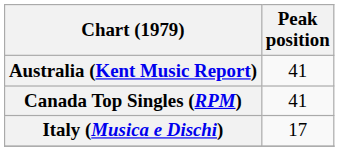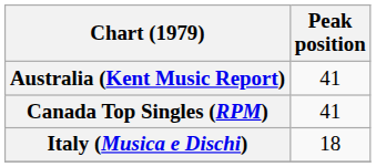 <table class="wikitable sortable plainrowheaders">
 <tr>
 <th scope="col">Chart (1979)</th>
 <th scope="col">Peak<br>position</th>
 </tr>
 <tr>
 <th scope="row">Australia (<a href='#'>Kent Music Report</a>)</th>
 <td style="text-align:center;">41</td>
 </tr>
 <tr>
 <th scope="row">Canada Top Singles (<em><a href='#'>RPM</a></em>)</th>
 <td style="text-align:center;">41</td>
 </tr>
 <tr>
 <th scope="row">Italy (<em><a href='#'>Musica e Dischi</a></em>)</th>
-<td style="text-align:center;">17</td>
+<td style="text-align:center;">18</td>
 </tr>
 <tr>
 </tr>
 <tr>
 </tr>
 </table>
